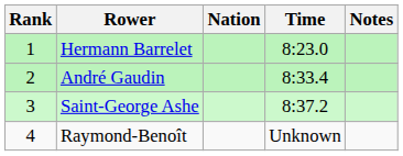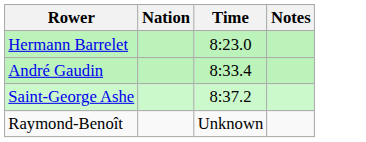 <table class="wikitable sortable" style="text-align:center">
 <tr>
-<th>Rank</th>
 <th>Rower</th>
 <th>Nation</th>
 <th>Time</th>
 <th>Notes</th>
 </tr>
 <tr bgcolor=bbf3bb>
-<td>1</td>
 <td align=left><a href='#'>Hermann Barrelet</a></td>
 <td align=left></td>
 <td>8:23.0</td>
 <td></td>
 </tr>
 <tr bgcolor=bbf3bb>
-<td>2</td>
 <td align=left><a href='#'>André Gaudin</a></td>
 <td align=left></td>
 <td>8:33.4</td>
 <td></td>
 </tr>
 <tr bgcolor=ccf9cc>
-<td>3</td>
 <td align=left><a href='#'>Saint-George Ashe</a></td>
 <td align=left></td>
 <td>8:37.2</td>
 <td></td>
 </tr>
 <tr>
-<td>4</td>
 <td align=left>Raymond-Benoît</td>
 <td align=left></td>
 <td data-sort-value=9:99.9>Unknown</td>
 <td></td>
 </tr>
 </table>
